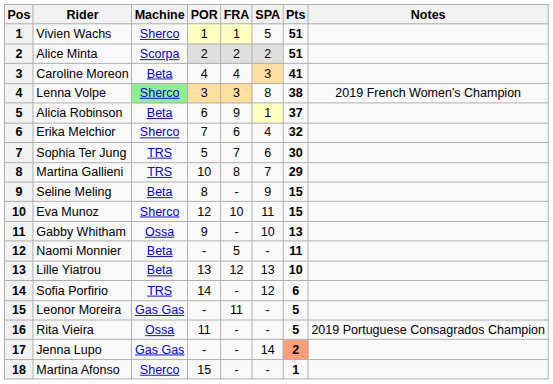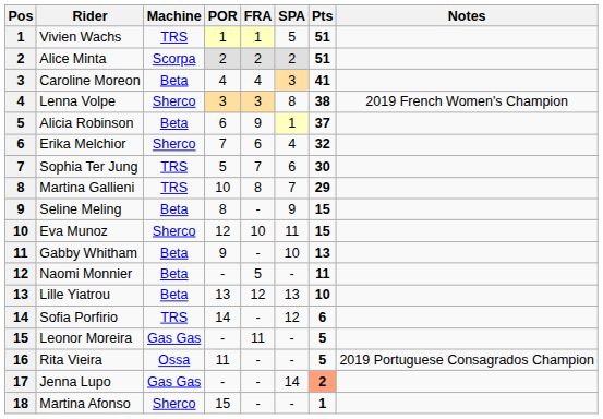 <table class="wikitable" style="font-size: 85%; text-align:center">
 <tr valign="top">
 <th valign="middle">Pos</th>
 <th valign="middle">Rider</th>
 <th valign="middle">Machine</th>
 <th>POR<br></th>
 <th>FRA<br></th>
 <th>SPA<br></th>
 <th valign="middle">Pts</th>
 <th>Notes</th>
 </tr>
 <tr>
 <th>1</th>
 <td align="left"> Vivien Wachs</td>
-<td><a href='#'>Sherco</a></td>
+<td><a href='#'>TRS</a></td>
 <td style="background:#ffffbf;">1</td>
 <td style="background:#ffffbf;">1</td>
 <td>5</td>
 <td><strong>51</strong></td>
 <td></td>
 </tr>
 <tr>
 <th>2</th>
 <td align="left"> Alice Minta</td>
 <td><a href='#'>Scorpa</a></td>
 <td style="background:#dfdfdf;">2</td>
 <td style="background:#dfdfdf;">2</td>
 <td style="background:#dfdfdf;">2</td>
 <td><strong>51</strong></td>
 <td></td>
 </tr>
 <tr>
 <th>3</th>
 <td align="left"> Caroline Moreon</td>
 <td><a href='#'>Beta</a></td>
 <td>4</td>
 <td>4</td>
 <td style="background:#ffdf9f;">3</td>
 <td><strong>41</strong></td>
 <td></td>
 </tr>
 <tr>
 <th>4</th>
 <td align="left"> Lenna Volpe</td>
-<td style="background: lightgreen;"><a href='#'>Sherco</a></td>
+<td><a href='#'>Sherco</a></td>
 <td style="background:#ffdf9f;">3</td>
 <td style="background:#ffdf9f;">3</td>
 <td>8</td>
 <td><strong>38</strong></td>
 <td>2019 French Women's Champion</td>
 </tr>
 <tr>
 <th>5</th>
 <td align="left"> Alicia Robinson</td>
 <td><a href='#'>Beta</a></td>
 <td>6</td>
 <td>9</td>
 <td style="background:#ffffbf;">1</td>
 <td><strong>37</strong></td>
 <td></td>
 </tr>
 <tr>
 <th>6</th>
 <td align="left"> Erika Melchior</td>
 <td><a href='#'>Sherco</a></td>
 <td>7</td>
 <td>6</td>
 <td>4</td>
 <td><strong>32</strong></td>
 <td></td>
 </tr>
 <tr>
 <th>7</th>
 <td align="left"> Sophia Ter Jung</td>
 <td><a href='#'>TRS</a></td>
 <td>5</td>
 <td>7</td>
 <td>6</td>
 <td><strong>30</strong></td>
 <td></td>
 </tr>
 <tr>
 <th>8</th>
 <td align="left"> Martina Gallieni</td>
 <td><a href='#'>TRS</a></td>
 <td>10</td>
 <td>8</td>
 <td>7</td>
 <td><strong>29</strong></td>
 <td></td>
 </tr>
 <tr>
 <th>9</th>
 <td align="left"> Seline Meling</td>
 <td><a href='#'>Beta</a></td>
 <td>8</td>
 <td>-</td>
 <td>9</td>
 <td><strong>15</strong></td>
 <td></td>
 </tr>
 <tr>
 <th>10</th>
 <td align="left"> Eva Munoz</td>
 <td><a href='#'>Sherco</a></td>
 <td>12</td>
 <td>10</td>
 <td>11</td>
 <td><strong>15</strong></td>
 <td></td>
 </tr>
 <tr>
 <th>11</th>
 <td align="left"> Gabby Whitham</td>
-<td><a href='#'>Ossa</a></td>
+<td><a href='#'>Beta</a></td>
 <td>9</td>
 <td>-</td>
 <td>10</td>
 <td><strong>13</strong></td>
 <td></td>
 </tr>
 <tr>
 <th>12</th>
 <td align="left"> Naomi Monnier</td>
 <td><a href='#'>Beta</a></td>
 <td>-</td>
 <td>5</td>
 <td>-</td>
 <td><strong>11</strong></td>
 <td></td>
 </tr>
 <tr>
 <th>13</th>
 <td align="left"> Lille Yiatrou</td>
 <td><a href='#'>Beta</a></td>
 <td>13</td>
 <td>12</td>
 <td>13</td>
 <td><strong>10</strong></td>
 <td></td>
 </tr>
 <tr>
 <th>14</th>
 <td align="left"> Sofia Porfirio</td>
 <td><a href='#'>TRS</a></td>
 <td>14</td>
 <td>-</td>
 <td>12</td>
 <td><strong>6</strong></td>
 <td></td>
 </tr>
 <tr>
 <th>15</th>
 <td align="left"> Leonor Moreira</td>
 <td><a href='#'>Gas Gas</a></td>
 <td>-</td>
 <td>11</td>
 <td>-</td>
 <td><strong>5</strong></td>
 <td></td>
 </tr>
 <tr>
 <th>16</th>
 <td align="left"> Rita Vieira</td>
 <td><a href='#'>Ossa</a></td>
 <td>11</td>
 <td>-</td>
 <td>-</td>
 <td><strong>5</strong></td>
 <td>2019 Portuguese Consagrados Champion</td>
 </tr>
 <tr>
 <th>17</th>
 <td align="left"> Jenna Lupo</td>
 <td><a href='#'>Gas Gas</a></td>
 <td>-</td>
 <td>-</td>
 <td>14</td>
 <td style="background: lightsalmon;"><strong>2</strong></td>
 <td></td>
 </tr>
 <tr>
 <th>18</th>
 <td align="left"> Martina Afonso</td>
 <td><a href='#'>Sherco</a></td>
 <td>15</td>
 <td>-</td>
 <td>-</td>
 <td><strong>1</strong></td>
 <td></td>
 </tr>
 </table>
